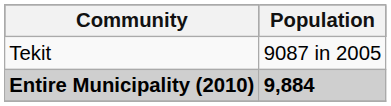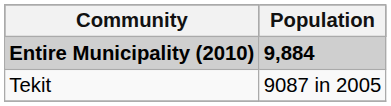 <table class="wikitable">
 <tr style="background:#111111; color:#111111;">
 <th><strong>Community</strong></th>
 <th><strong>Population</strong></th>
-</tr>
-<tr>
-<td>Tekit</td>
-<td>9087  in 2005</td>
 </tr>
 <tr style="background:#CFCFCF;">
 <td><strong>Entire Municipality (2010)</strong></td>
 <td><strong>9,884	</strong></td>
 </tr>
 <tr>
+<td>Tekit</td>
+<td>9087  in 2005</td>
+</tr>
+<tr>
 </tr>
 </table>
